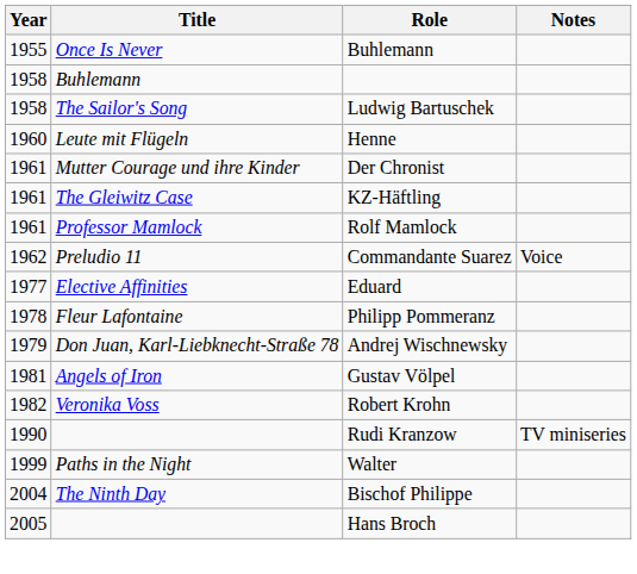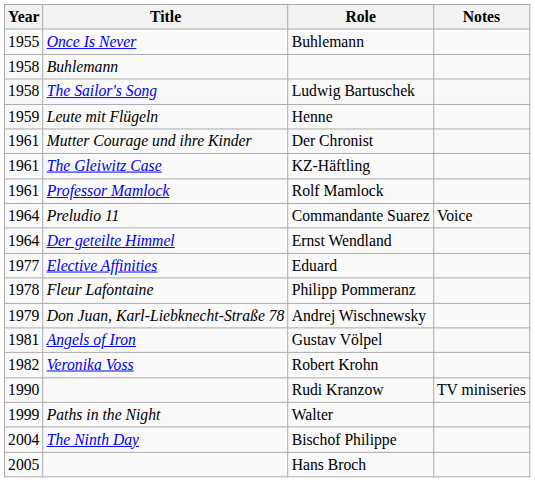 <table class="wikitable">
 <tr>
 <th>Year</th>
 <th>Title</th>
 <th>Role</th>
 <th>Notes</th>
 </tr>
 <tr>
 <td>1955</td>
 <td><em><a href='#'>Once Is Never</a></em></td>
 <td>Buhlemann</td>
 <td></td>
 </tr>
 <tr>
 <td>1958</td>
 <td><em>Buhlemann</em></td>
 <td></td>
 <td></td>
 </tr>
 <tr>
 <td>1958</td>
 <td><em><a href='#'>The Sailor's Song</a></em></td>
 <td>Ludwig Bartuschek</td>
 <td></td>
 </tr>
 <tr>
-<td>1960</td>
+<td>1959</td>
 <td><em>Leute mit Flügeln</em></td>
 <td>Henne</td>
 <td></td>
 </tr>
 <tr>
 <td>1961</td>
 <td><em>Mutter Courage und ihre Kinder</em></td>
 <td>Der Chronist</td>
 <td></td>
 </tr>
 <tr>
 <td>1961</td>
 <td><em><a href='#'>The Gleiwitz Case</a></em></td>
 <td>KZ-Häftling</td>
 <td></td>
 </tr>
 <tr>
 <td>1961</td>
 <td><em><a href='#'>Professor Mamlock</a></em></td>
 <td>Rolf Mamlock</td>
 <td></td>
 </tr>
 <tr>
-<td>1962</td>
+<td>1964</td>
 <td><em>Preludio 11</em></td>
 <td>Commandante Suarez</td>
 <td>Voice</td>
+</tr>
+<tr>
+<td>1964</td>
+<td><em><a href='#'>Der geteilte Himmel</a></em></td>
+<td>Ernst Wendland</td>
+<td></td>
 </tr>
 <tr>
 <td>1977</td>
 <td><em><a href='#'>Elective Affinities</a></em></td>
 <td>Eduard</td>
 <td></td>
 </tr>
 <tr>
 <td>1978</td>
 <td><em>Fleur Lafontaine</em></td>
 <td>Philipp Pommeranz</td>
 <td></td>
 </tr>
 <tr>
 <td>1979</td>
 <td><em>Don Juan, Karl-Liebknecht-Straße 78</em></td>
 <td>Andrej Wischnewsky</td>
 <td></td>
 </tr>
 <tr>
 <td>1981</td>
 <td><em><a href='#'>Angels of Iron</a></em></td>
 <td>Gustav Völpel</td>
 <td></td>
 </tr>
 <tr>
 <td>1982</td>
 <td><em><a href='#'>Veronika Voss</a></em></td>
 <td>Robert Krohn</td>
 <td></td>
 </tr>
 <tr>
 <td>1990</td>
 <td><em></em></td>
 <td>Rudi Kranzow</td>
 <td>TV miniseries</td>
 </tr>
 <tr>
 <td>1999</td>
 <td><em>Paths in the Night</em></td>
 <td>Walter</td>
 <td></td>
 </tr>
 <tr>
 <td>2004</td>
 <td><em><a href='#'>The Ninth Day</a></em></td>
 <td>Bischof Philippe</td>
 <td></td>
 </tr>
 <tr>
 <td>2005</td>
 <td><em></em></td>
 <td>Hans Broch</td>
 <td></td>
 </tr>
 </table>
